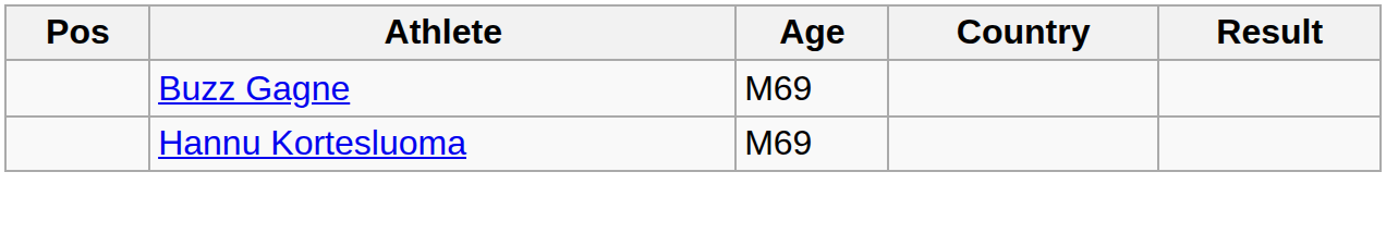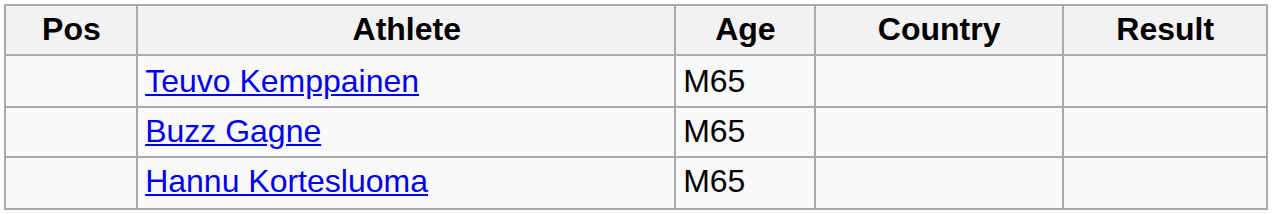 <table class="wikitable"  style="text-align:center; width:50%;">
 <tr>
 <th>Pos</th>
 <th>Athlete</th>
 <th>Age</th>
 <th>Country</th>
 <th>Result</th>
 </tr>
 <tr>
 <td align=center></td>
+<td align=left><a href='#'>Teuvo Kemppainen</a></td>
+<td align=left>M65</td>
+<td align=left></td>
+<td></td>
+</tr>
+<tr>
+<td align=center></td>
 <td align=left><a href='#'>Buzz Gagne</a></td>
-<td align=left>M69</td>
+<td align=left>M65</td>
 <td align=left></td>
 <td></td>
 </tr>
 <tr>
 <td align=center></td>
 <td align=left><a href='#'>Hannu Kortesluoma</a></td>
-<td align=left>M69</td>
+<td align=left>M65</td>
 <td align=left></td>
 <td></td>
 </tr>
 </table>
